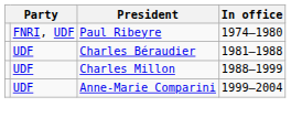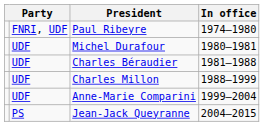 <table class="wikitable">
 <tr>
 <th colspan="2">Party</th>
 <th>President</th>
 <th>In office</th>
 </tr>
 <tr>
 <td></td>
 <td><a href='#'>FNRI</a>, <a href='#'>UDF</a></td>
 <td><a href='#'>Paul Ribeyre</a></td>
 <td>1974–1980</td>
+</tr>
+<tr>
+<td></td>
+<td><a href='#'>UDF</a></td>
+<td><a href='#'>Michel Durafour</a></td>
+<td>1980–1981</td>
 </tr>
 <tr>
 <td></td>
 <td><a href='#'>UDF</a></td>
 <td><a href='#'>Charles Béraudier</a></td>
 <td>1981–1988</td>
 </tr>
 <tr>
 <td></td>
 <td><a href='#'>UDF</a></td>
 <td><a href='#'>Charles Millon</a></td>
 <td>1988–1999</td>
 </tr>
 <tr>
 <td></td>
 <td><a href='#'>UDF</a></td>
 <td><a href='#'>Anne-Marie Comparini</a></td>
 <td>1999–2004</td>
 </tr>
+<tr>
+<td></td>
+<td><a href='#'>PS</a></td>
+<td><a href='#'>Jean-Jack Queyranne</a></td>
+<td>2004–2015</td>
+</tr>
 </table>
